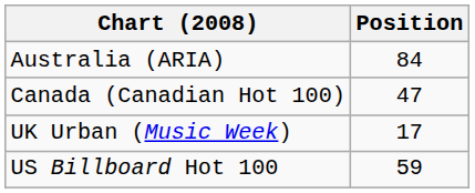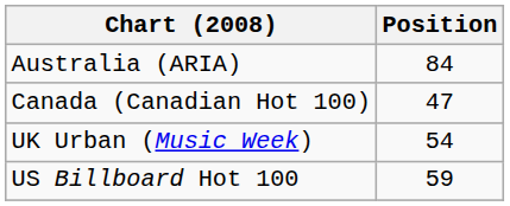 <table class="wikitable sortable">
 <tr>
 <th>Chart (2008)</th>
 <th>Position</th>
 </tr>
 <tr>
 <td>Australia (ARIA)</td>
 <td align="center">84</td>
 </tr>
 <tr>
 <td>Canada (Canadian Hot 100)</td>
 <td align="center">47</td>
 </tr>
 <tr>
 <td>UK Urban (<em><a href='#'>Music Week</a></em>)</td>
-<td align="center">17</td>
+<td align="center">54</td>
 </tr>
 <tr>
 <td>US <em>Billboard</em> Hot 100</td>
 <td align="center">59</td>
 </tr>
 </table>
